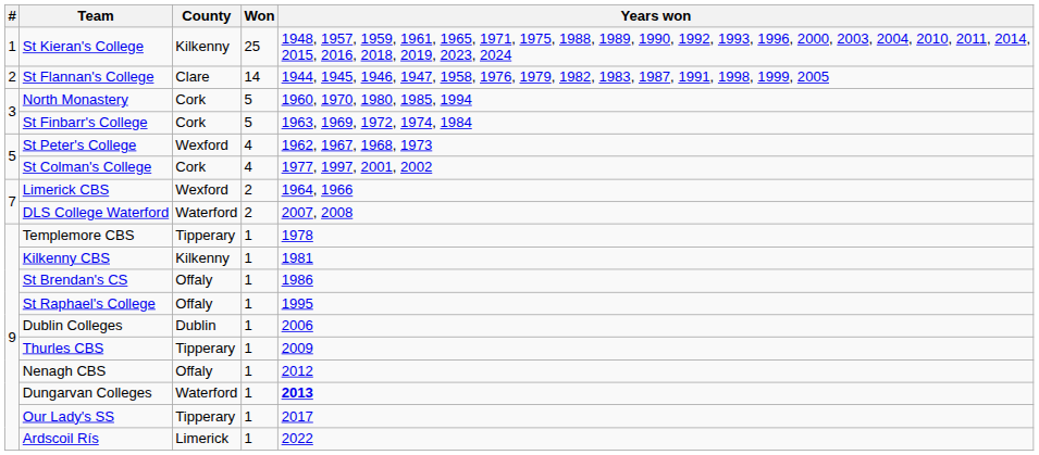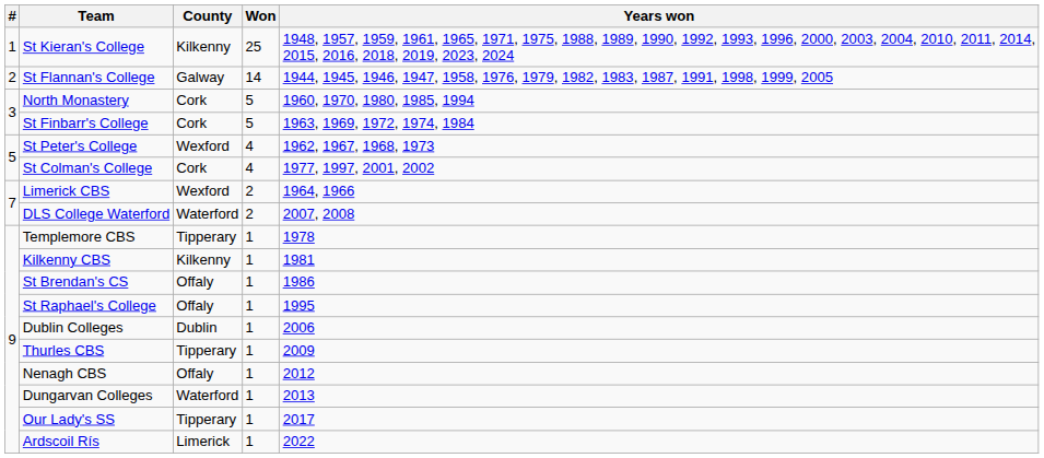 <table class="wikitable sortable">
 <tr>
 <th>#</th>
 <th>Team</th>
 <th>County</th>
 <th>Won</th>
 <th>Years won</th>
 </tr>
 <tr>
 <td>1</td>
 <td> <a href='#'>St Kieran's College</a></td>
 <td>Kilkenny</td>
 <td>25</td>
 <td><a href='#'>1948</a>, <a href='#'>1957</a>, <a href='#'>1959</a>, <a href='#'>1961</a>, <a href='#'>1965</a>, <a href='#'>1971</a>, <a href='#'>1975</a>, <a href='#'>1988</a>, <a href='#'>1989</a>, <a href='#'>1990</a>, <a href='#'>1992</a>, <a href='#'>1993</a>, <a href='#'>1996</a>, <a href='#'>2000</a>, <a href='#'>2003</a>, <a href='#'>2004</a>, <a href='#'>2010</a>, <a href='#'>2011</a>, <a href='#'>2014</a>,<br><a href='#'>2015</a>, <a href='#'>2016</a>, <a href='#'>2018</a>, <a href='#'>2019</a>, <a href='#'>2023</a>, <a href='#'>2024</a></td>
 </tr>
 <tr>
 <td>2</td>
 <td> <a href='#'>St Flannan's College</a></td>
-<td>Clare</td>
+<td>Galway</td>
 <td>14</td>
 <td><a href='#'>1944</a>, <a href='#'>1945</a>, <a href='#'>1946</a>, <a href='#'>1947</a>, <a href='#'>1958</a>, <a href='#'>1976</a>, <a href='#'>1979</a>, <a href='#'>1982</a>, <a href='#'>1983</a>, <a href='#'>1987</a>, <a href='#'>1991</a>, <a href='#'>1998</a>, <a href='#'>1999</a>, <a href='#'>2005</a></td>
 </tr>
 <tr>
 <td rowspan=2>3</td>
 <td> <a href='#'>North Monastery</a></td>
 <td>Cork</td>
 <td>5</td>
 <td><a href='#'>1960</a>, <a href='#'>1970</a>, <a href='#'>1980</a>, <a href='#'>1985</a>, <a href='#'>1994</a></td>
 </tr>
 <tr>
 <td> <a href='#'>St Finbarr's College</a></td>
 <td>Cork</td>
 <td>5</td>
 <td><a href='#'>1963</a>, <a href='#'>1969</a>, <a href='#'>1972</a>, <a href='#'>1974</a>, <a href='#'>1984</a></td>
 </tr>
 <tr>
 <td rowspan=2>5</td>
 <td> <a href='#'>St Peter's College</a></td>
 <td>Wexford</td>
 <td>4</td>
 <td><a href='#'>1962</a>, <a href='#'>1967</a>, <a href='#'>1968</a>, <a href='#'>1973</a></td>
 </tr>
 <tr>
 <td> <a href='#'>St Colman's College</a></td>
 <td>Cork</td>
 <td>4</td>
 <td><a href='#'>1977</a>, <a href='#'>1997</a>, <a href='#'>2001</a>, <a href='#'>2002</a></td>
 </tr>
 <tr>
 <td rowspan=2>7</td>
 <td> <a href='#'>Limerick CBS</a></td>
 <td>Wexford</td>
 <td>2</td>
 <td><a href='#'>1964</a>, <a href='#'>1966</a></td>
 </tr>
 <tr>
 <td> <a href='#'>DLS College Waterford</a></td>
 <td>Waterford</td>
 <td>2</td>
 <td><a href='#'>2007</a>, <a href='#'>2008</a></td>
 </tr>
 <tr>
 <td rowspan=10>9</td>
 <td> Templemore CBS</td>
 <td>Tipperary</td>
 <td>1</td>
 <td><a href='#'>1978</a></td>
 </tr>
 <tr>
 <td> <a href='#'>Kilkenny CBS</a></td>
 <td>Kilkenny</td>
 <td>1</td>
 <td><a href='#'>1981</a></td>
 </tr>
 <tr>
 <td> <a href='#'>St Brendan's CS</a></td>
 <td>Offaly</td>
 <td>1</td>
 <td><a href='#'>1986</a></td>
 </tr>
 <tr>
 <td> <a href='#'>St Raphael's College</a></td>
 <td>Offaly</td>
 <td>1</td>
 <td><a href='#'>1995</a></td>
 </tr>
 <tr>
 <td> Dublin Colleges</td>
 <td>Dublin</td>
 <td>1</td>
 <td><a href='#'>2006</a></td>
 </tr>
 <tr>
 <td> <a href='#'>Thurles CBS</a></td>
 <td>Tipperary</td>
 <td>1</td>
 <td><a href='#'>2009</a></td>
 </tr>
 <tr>
 <td> Nenagh CBS</td>
 <td>Offaly</td>
 <td>1</td>
 <td><a href='#'>2012</a></td>
 </tr>
 <tr>
 <td> Dungarvan Colleges</td>
 <td>Waterford</td>
 <td>1</td>
-<td><strong><a href='#'>2013</a></strong></td>
+<td><a href='#'>2013</a></td>
 </tr>
 <tr>
 <td> <a href='#'>Our Lady's SS</a></td>
 <td>Tipperary</td>
 <td>1</td>
 <td><a href='#'>2017</a></td>
 </tr>
 <tr>
 <td> <a href='#'>Ardscoil Rís</a></td>
 <td>Limerick</td>
 <td>1</td>
 <td><a href='#'>2022</a></td>
 </tr>
 </table>
